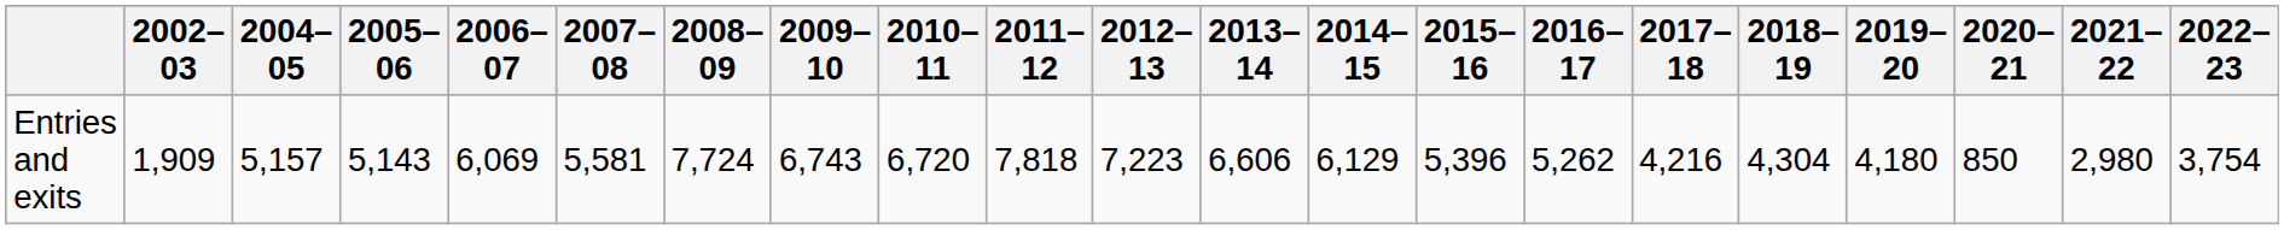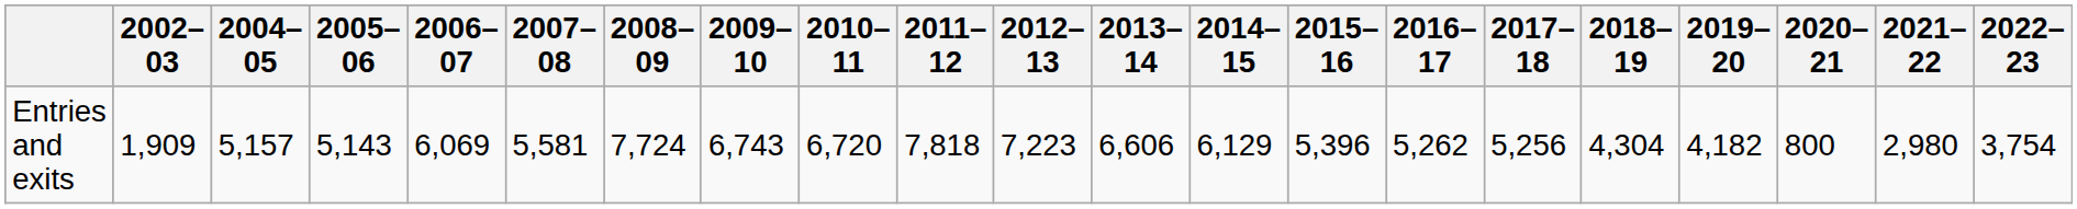 <table class="wikitable">
 <tr>
 <th></th>
 <th>2002–03</th>
 <th>2004–05</th>
 <th>2005–06</th>
 <th>2006–07</th>
 <th>2007–08</th>
 <th>2008–09</th>
 <th>2009–10</th>
 <th>2010–11</th>
 <th>2011–12</th>
 <th>2012–13</th>
 <th>2013–14</th>
 <th>2014–15</th>
 <th>2015–16</th>
 <th>2016–17</th>
 <th>2017–18</th>
 <th>2018–19</th>
 <th>2019–20</th>
 <th>2020–21</th>
 <th>2021–22</th>
 <th>2022–23</th>
 </tr>
 <tr>
 <td>Entries and exits</td>
 <td>1,909</td>
 <td>5,157</td>
 <td>5,143</td>
 <td>6,069</td>
 <td>5,581</td>
 <td>7,724</td>
 <td>6,743</td>
 <td>6,720</td>
 <td>7,818</td>
 <td>7,223</td>
 <td>6,606</td>
 <td>6,129</td>
 <td>5,396</td>
 <td>5,262</td>
-<td>4,216</td>
+<td>5,256</td>
 <td>4,304</td>
-<td>4,180</td>
-<td>850</td>
+<td>4,182</td>
+<td>800</td>
 <td>2,980</td>
 <td>3,754</td>
 </tr>
 </table>
